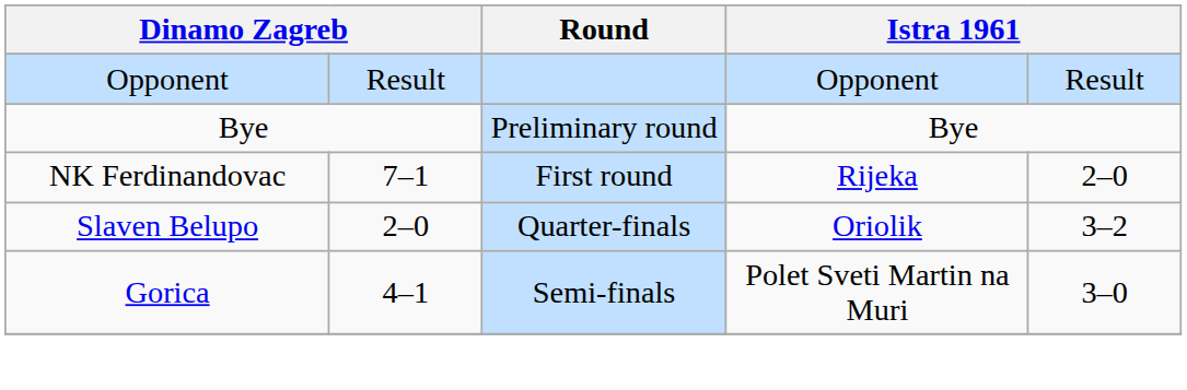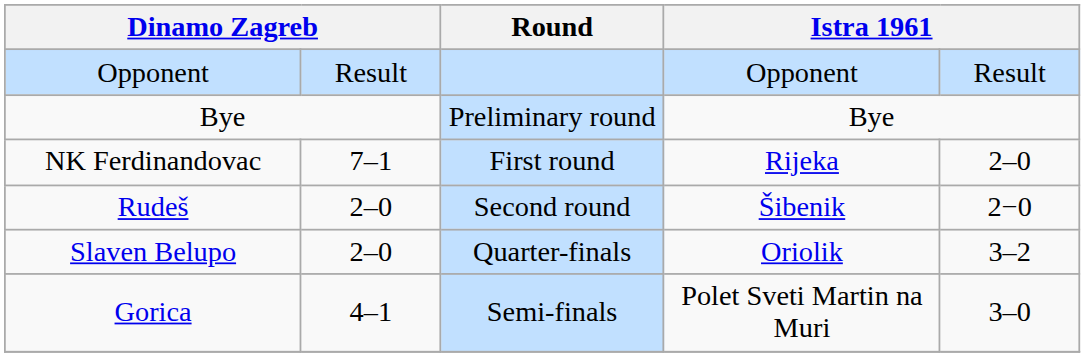 <table class="wikitable" style="text-align: center;">
 <tr>
 <th colspan=2><a href='#'>Dinamo Zagreb</a></th>
 <th>Round</th>
 <th colspan=2><a href='#'>Istra 1961</a></th>
 </tr>
 <tr bgcolor=#c1e0ff>
 <td width=15%>Opponent</td>
 <td width=7%>Result</td>
 <td width=10%></td>
 <td width=15%>Opponent</td>
 <td width=7%>Result</td>
 </tr>
 <tr>
 <td rowspan=1 colspan=2 align=center>Bye</td>
 <td rowspan=1 bgcolor=#c1e0ff>Preliminary round</td>
 <td rowspan=1 colspan=2 align=center>Bye</td>
 </tr>
 <tr>
 <td rowspan=1 align=center>NK Ferdinandovac</td>
 <td>7–1</td>
 <td rowspan=1 bgcolor=#c1e0ff>First round</td>
 <td rowspan=1 align=center><a href='#'>Rijeka</a></td>
 <td>2–0</td>
 </tr>
 <tr>
+<td rowspan=1 align=center><a href='#'>Rudeš</a></td>
+<td>2–0</td>
+<td rowspan=1 bgcolor=#c1e0ff>Second round</td>
+<td rowspan=1 align=center><a href='#'>Šibenik</a></td>
+<td>2−0</td>
+</tr>
+<tr>
 <td rowspan=1 align=center><a href='#'>Slaven Belupo</a></td>
 <td>2–0</td>
 <td rowspan=1 bgcolor=#c1e0ff>Quarter-finals</td>
 <td rowspan=1 align=center><a href='#'>Oriolik</a></td>
 <td>3–2</td>
 </tr>
 <tr>
 <td rowspan=1 align=center><a href='#'>Gorica</a></td>
 <td>4–1 </td>
 <td rowspan=1 bgcolor=#c1e0ff>Semi-finals</td>
 <td rowspan=1 align=center>Polet Sveti Martin na Muri</td>
 <td>3–0</td>
 </tr>
 <tr>
 </tr>
 </table>
